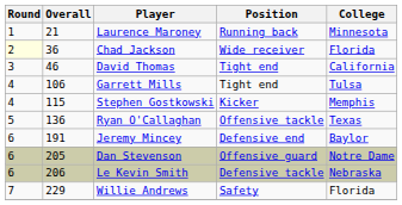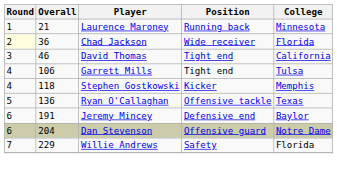 <table class="wikitable" align="center">
 <tr>
 <th>Round</th>
 <th>Overall</th>
 <th>Player</th>
 <th>Position</th>
 <th>College</th>
 </tr>
 <tr>
 <td>1</td>
 <td>21</td>
 <td><a href='#'>Laurence Maroney</a></td>
 <td><a href='#'>Running back</a></td>
 <td><a href='#'>Minnesota</a></td>
 </tr>
 <tr>
 <td style="background: lightyellow;">2</td>
 <td>36</td>
 <td><a href='#'>Chad Jackson</a></td>
 <td><a href='#'>Wide receiver</a></td>
 <td><a href='#'>Florida</a></td>
 </tr>
 <tr>
 <td>3</td>
 <td>46</td>
 <td><a href='#'>David Thomas</a></td>
 <td><a href='#'>Tight end</a></td>
 <td><a href='#'>California</a></td>
 </tr>
 <tr>
 <td>4</td>
 <td>106</td>
 <td><a href='#'>Garrett Mills</a></td>
 <td>Tight end</td>
 <td><a href='#'>Tulsa</a></td>
 </tr>
 <tr>
 <td>4</td>
-<td>115</td>
+<td>118</td>
 <td><a href='#'>Stephen Gostkowski</a></td>
 <td><a href='#'>Kicker</a></td>
 <td><a href='#'>Memphis</a></td>
 </tr>
 <tr>
 <td>5</td>
 <td>136</td>
 <td><a href='#'>Ryan O'Callaghan</a></td>
 <td><a href='#'>Offensive tackle</a></td>
 <td><a href='#'>Texas</a></td>
 </tr>
 <tr>
 <td>6</td>
 <td>191</td>
 <td><a href='#'>Jeremy Mincey</a></td>
 <td><a href='#'>Defensive end</a></td>
 <td><a href='#'>Baylor</a></td>
 </tr>
 <tr bgcolor=#ccccaa |>
 <td>6</td>
-<td>205</td>
+<td>204</td>
 <td><a href='#'>Dan Stevenson</a></td>
 <td><a href='#'>Offensive guard</a></td>
 <td><a href='#'>Notre Dame</a></td>
-</tr>
-<tr bgcolor=#ccccaa |>
-<td>6</td>
-<td>206</td>
-<td><a href='#'>Le Kevin Smith</a></td>
-<td><a href='#'>Defensive tackle</a></td>
-<td><a href='#'>Nebraska</a></td>
 </tr>
 <tr>
 <td>7</td>
 <td>229</td>
 <td><a href='#'>Willie Andrews</a></td>
 <td><a href='#'>Safety</a></td>
 <td>Florida</td>
 </tr>
 <tr>
 </tr>
 </table>
